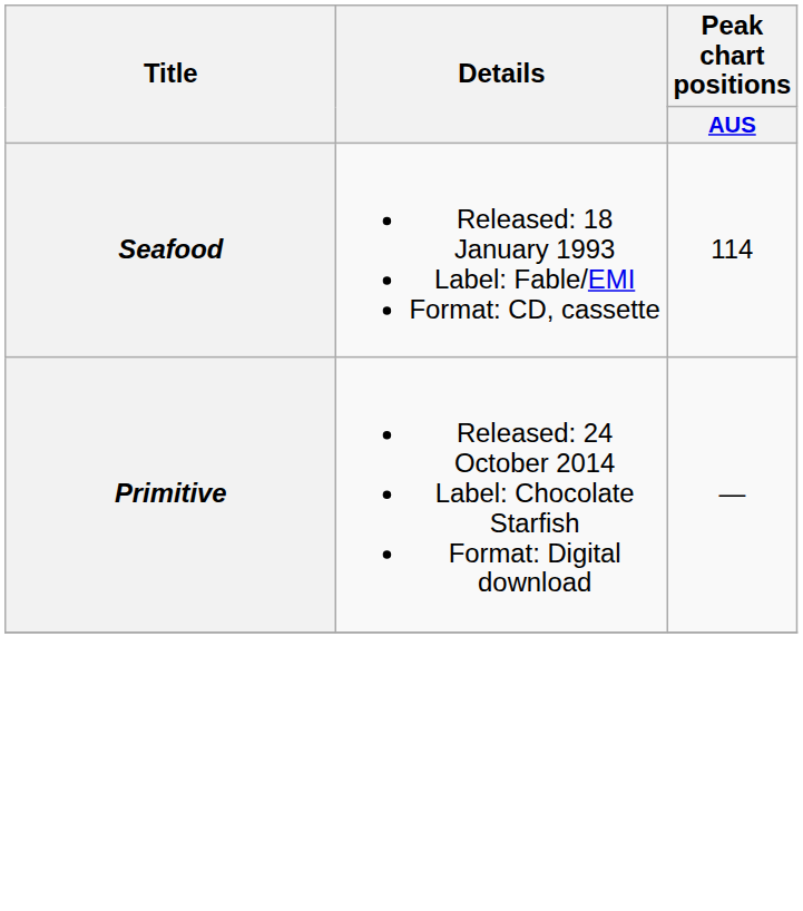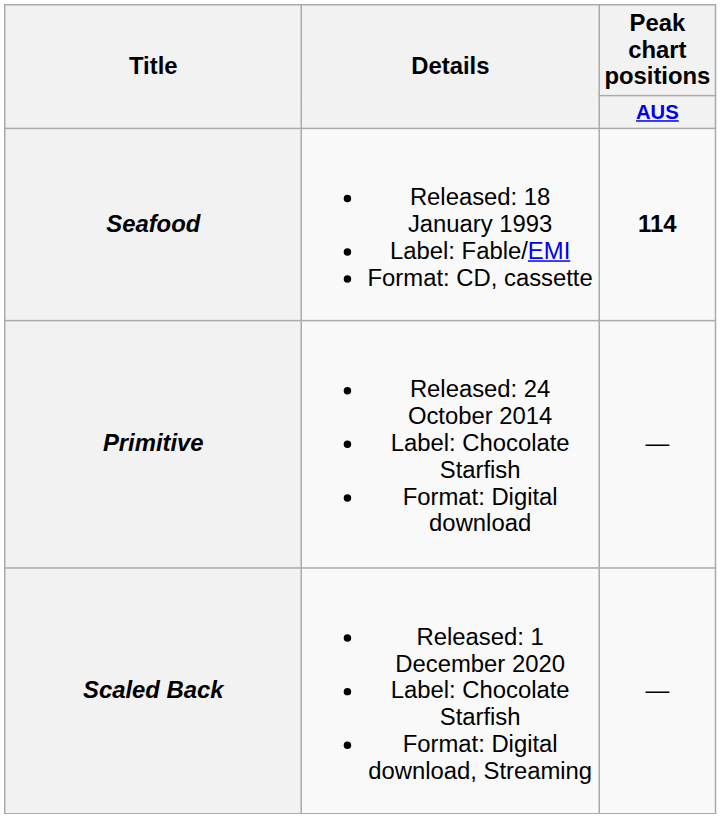 <table class="wikitable plainrowheaders" style="text-align:center;" border="1">
 <tr>
 <th scope="col" rowspan="2" style="width:12em;">Title</th>
 <th scope="col" rowspan="2" style="width:12em;">Details</th>
 <th scope="col" colspan="1">Peak chart<br>positions</th>
 </tr>
 <tr>
 <th scope="col" style="width:3em; font-size:85%"><a href='#'>AUS</a><br></th>
 </tr>
 <tr>
 <th scope="row"><em>Seafood</em></th>
 <td><br><ul><li>Released: 18 January 1993</li><li>Label: Fable/<a href='#'>EMI</a></li><li>Format: CD, cassette</li></ul></td>
-<td>114</td>
+<td><strong>114</strong></td>
 </tr>
 <tr>
 <th scope="row"><em>Primitive</em></th>
 <td><br><ul><li>Released: 24 October 2014</li><li>Label: Chocolate Starfish</li><li>Format: Digital download</li></ul></td>
 <td>—</td>
 </tr>
 <tr>
+<th scope="row"><em>Scaled Back</em></th>
+<td><br><ul><li>Released: 1 December 2020</li><li>Label: Chocolate Starfish</li><li>Format: Digital download, Streaming</li></ul></td>
+<td>—</td>
+</tr>
+<tr>
 </tr>
 </table>
